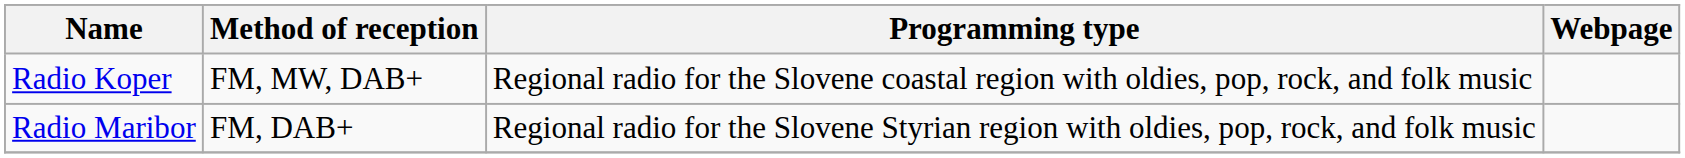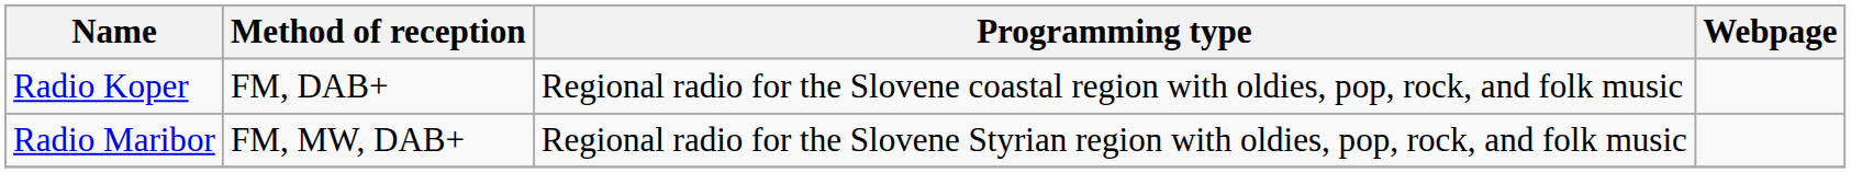 <table class="wikitable">
 <tr>
 <th>Name</th>
 <th>Method of reception</th>
 <th>Programming type</th>
 <th>Webpage</th>
 </tr>
 <tr>
 <td><a href='#'>Radio Koper</a></td>
-<td>FM, MW, DAB+</td>
+<td>FM, DAB+</td>
 <td>Regional radio for the Slovene coastal region with oldies, pop, rock, and folk music</td>
 <td></td>
 </tr>
 <tr>
 <td><a href='#'>Radio Maribor</a></td>
-<td>FM, DAB+</td>
+<td>FM, MW, DAB+</td>
 <td>Regional radio for the Slovene Styrian region with oldies, pop, rock, and folk music</td>
 <td></td>
 </tr>
 <tr>
 </tr>
 </table>
